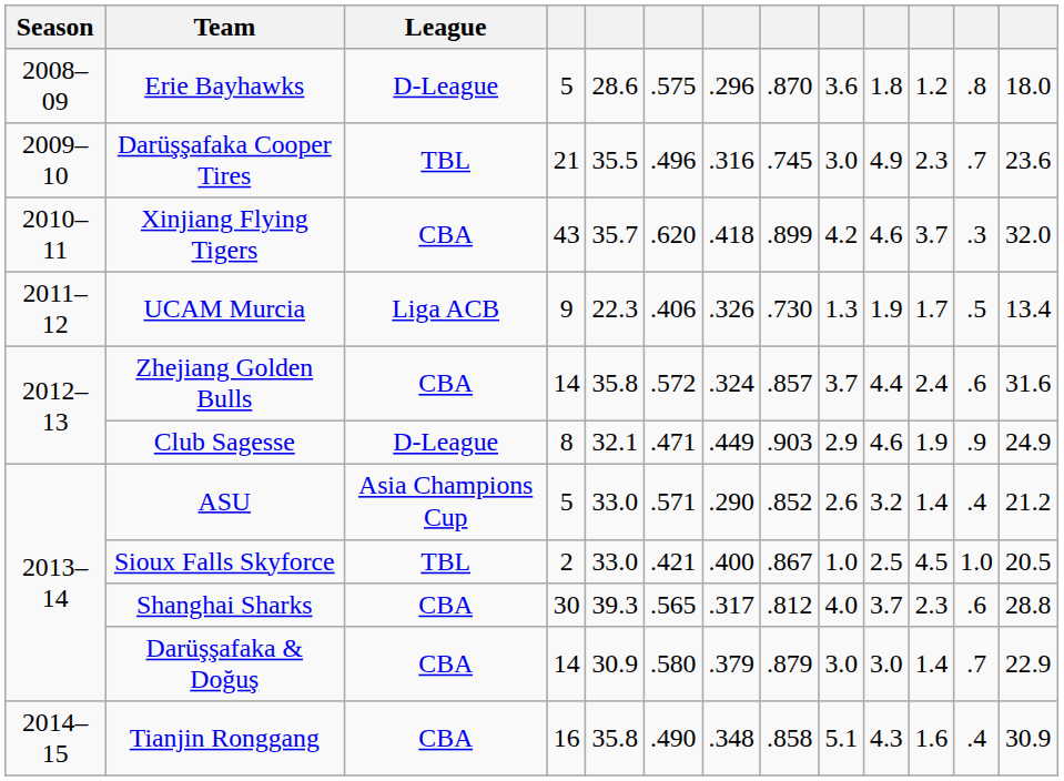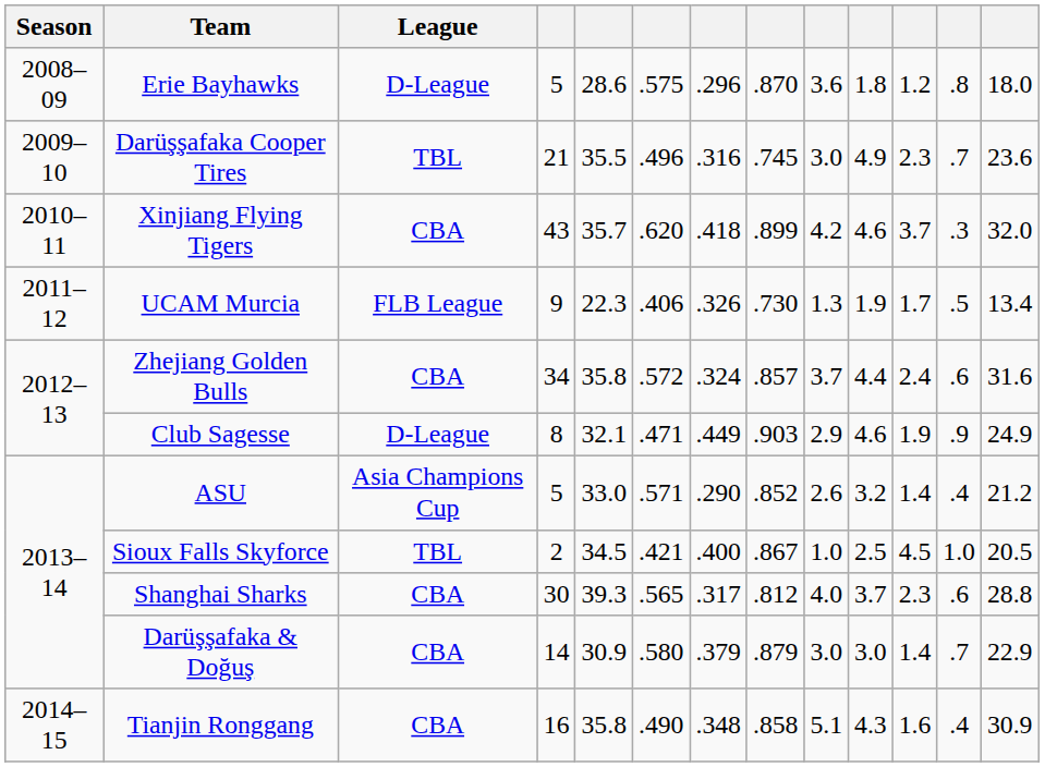 <table class="wikitable sortable" style="font-size:95%; text-align:center;">
 <tr>
 <th>Season</th>
 <th>Team</th>
 <th>League</th>
 <th></th>
 <th></th>
 <th></th>
 <th></th>
 <th></th>
 <th></th>
 <th></th>
 <th></th>
 <th></th>
 <th></th>
 </tr>
 <tr>
 <td>2008–09</td>
 <td><a href='#'>Erie Bayhawks</a></td>
 <td><a href='#'>D-League</a></td>
 <td>5</td>
 <td>28.6</td>
 <td>.575</td>
 <td>.296</td>
 <td>.870</td>
 <td>3.6</td>
 <td>1.8</td>
 <td>1.2</td>
 <td>.8</td>
 <td>18.0</td>
 </tr>
 <tr>
 <td>2009–10</td>
 <td><a href='#'>Darüşşafaka Cooper Tires</a></td>
 <td><a href='#'>TBL</a></td>
 <td>21</td>
 <td>35.5</td>
 <td>.496</td>
 <td>.316</td>
 <td>.745</td>
 <td>3.0</td>
 <td>4.9</td>
 <td>2.3</td>
 <td>.7</td>
 <td>23.6</td>
 </tr>
 <tr>
 <td>2010–11</td>
 <td><a href='#'>Xinjiang Flying Tigers</a></td>
 <td><a href='#'>CBA</a></td>
 <td>43</td>
 <td>35.7</td>
 <td>.620</td>
 <td>.418</td>
 <td>.899</td>
 <td>4.2</td>
 <td>4.6</td>
 <td>3.7</td>
 <td>.3</td>
 <td>32.0</td>
 </tr>
 <tr>
 <td>2011–12</td>
 <td><a href='#'>UCAM Murcia</a></td>
-<td><a href='#'>Liga ACB</a></td>
+<td><a href='#'>FLB League</a></td>
 <td>9</td>
 <td>22.3</td>
 <td>.406</td>
 <td>.326</td>
 <td>.730</td>
 <td>1.3</td>
 <td>1.9</td>
 <td>1.7</td>
 <td>.5</td>
 <td>13.4</td>
 </tr>
 <tr>
 <td rowspan="2">2012–13</td>
 <td><a href='#'>Zhejiang Golden Bulls</a></td>
 <td><a href='#'>CBA</a></td>
-<td>14</td>
+<td>34</td>
 <td>35.8</td>
 <td>.572</td>
 <td>.324</td>
 <td>.857</td>
 <td>3.7</td>
 <td>4.4</td>
 <td>2.4</td>
 <td>.6</td>
 <td>31.6</td>
 </tr>
 <tr>
 <td><a href='#'>Club Sagesse</a></td>
 <td><a href='#'>D-League</a></td>
 <td>8</td>
 <td>32.1</td>
 <td>.471</td>
 <td>.449</td>
 <td>.903</td>
 <td>2.9</td>
 <td>4.6</td>
 <td>1.9</td>
 <td>.9</td>
 <td>24.9</td>
 </tr>
 <tr>
 <td rowspan="4">2013–14</td>
 <td><a href='#'>ASU</a></td>
 <td><a href='#'>Asia Champions Cup</a></td>
 <td>5</td>
 <td>33.0</td>
 <td>.571</td>
 <td>.290</td>
 <td>.852</td>
 <td>2.6</td>
 <td>3.2</td>
 <td>1.4</td>
 <td>.4</td>
 <td>21.2</td>
 </tr>
 <tr>
 <td><a href='#'>Sioux Falls Skyforce</a></td>
 <td><a href='#'>TBL</a></td>
 <td>2</td>
-<td>33.0</td>
+<td>34.5</td>
 <td>.421</td>
 <td>.400</td>
 <td>.867</td>
 <td>1.0</td>
 <td>2.5</td>
 <td>4.5</td>
 <td>1.0</td>
 <td>20.5</td>
 </tr>
 <tr>
 <td><a href='#'>Shanghai Sharks</a></td>
 <td><a href='#'>CBA</a></td>
 <td>30</td>
 <td>39.3</td>
 <td>.565</td>
 <td>.317</td>
 <td>.812</td>
 <td>4.0</td>
 <td>3.7</td>
 <td>2.3</td>
 <td>.6</td>
 <td>28.8</td>
 </tr>
 <tr>
 <td><a href='#'>Darüşşafaka & Doğuş</a></td>
 <td><a href='#'>CBA</a></td>
 <td>14</td>
 <td>30.9</td>
 <td>.580</td>
 <td>.379</td>
 <td>.879</td>
 <td>3.0</td>
 <td>3.0</td>
 <td>1.4</td>
 <td>.7</td>
 <td>22.9</td>
 </tr>
 <tr>
 <td>2014–15</td>
 <td><a href='#'>Tianjin Ronggang</a></td>
 <td><a href='#'>CBA</a></td>
 <td>16</td>
 <td>35.8</td>
 <td>.490</td>
 <td>.348</td>
 <td>.858</td>
 <td>5.1</td>
 <td>4.3</td>
 <td>1.6</td>
 <td>.4</td>
 <td>30.9</td>
 </tr>
 </table>
